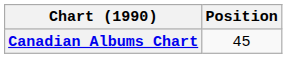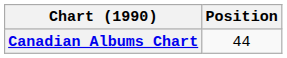 <table class="wikitable sortable plainrowheaders" style="text-align:center;">
 <tr>
 <th scope="col">Chart (1990)</th>
 <th scope="col">Position</th>
 </tr>
 <tr>
 <th scope="row"><a href='#'>Canadian Albums Chart</a></th>
-<td>45</td>
+<td>44</td>
 </tr>
 </table>
